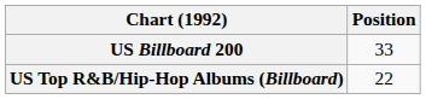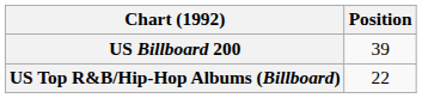 <table class="wikitable sortable plainrowheaders" style="text-align:center">
 <tr>
 <th scope="col">Chart (1992)</th>
 <th scope="col">Position</th>
 </tr>
 <tr>
 <th scope="row">US <em>Billboard</em> 200</th>
-<td>33</td>
+<td>39</td>
 </tr>
 <tr>
 <th scope="row">US Top R&B/Hip-Hop Albums (<em>Billboard</em>)</th>
 <td>22</td>
 </tr>
 </table>
